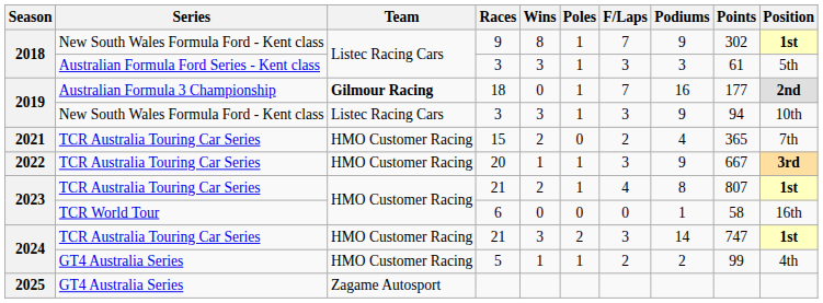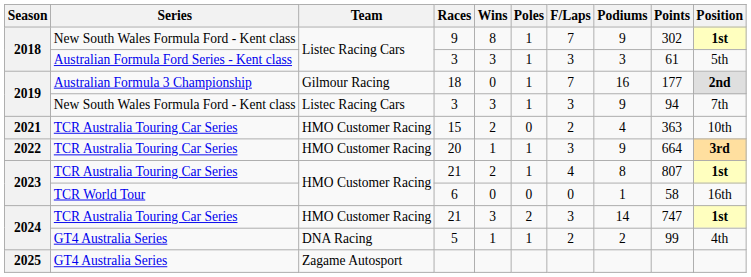 <table class="wikitable" style="font-size: 90%; text-align:center">
 <tr>
 <th>Season</th>
 <th>Series</th>
 <th>Team</th>
 <th>Races</th>
 <th>Wins</th>
 <th>Poles</th>
 <th>F/Laps</th>
 <th>Podiums</th>
 <th>Points</th>
 <th>Position</th>
 </tr>
 <tr>
 <th rowspan=2>2018</th>
 <td align=left>New South Wales Formula Ford - Kent class</td>
 <td rowspan=2 align=left>Listec Racing Cars</td>
 <td>9</td>
 <td>8</td>
 <td>1</td>
 <td>7</td>
 <td>9</td>
 <td>302</td>
 <td style=background:#ffffbf><strong>1st</strong></td>
 </tr>
 <tr>
 <td align=left><a href='#'>Australian Formula Ford Series - Kent class</a></td>
 <td>3</td>
 <td>3</td>
 <td>1</td>
 <td>3</td>
 <td>3</td>
 <td>61</td>
 <td>5th</td>
 </tr>
 <tr>
 <th rowspan=2>2019</th>
 <td align=left><a href='#'>Australian Formula 3 Championship</a></td>
-<td align=left><strong>Gilmour Racing</strong></td>
+<td align=left>Gilmour Racing</td>
 <td>18</td>
 <td>0</td>
 <td>1</td>
 <td>7</td>
 <td>16</td>
 <td>177</td>
 <td style=background:#dfdfdf><strong>2nd</strong></td>
 </tr>
 <tr>
 <td align=left>New South Wales Formula Ford - Kent class</td>
 <td align=left>Listec Racing Cars</td>
 <td>3</td>
 <td>3</td>
 <td>1</td>
 <td>3</td>
 <td>9</td>
 <td>94</td>
-<td>10th</td>
+<td>7th</td>
 </tr>
 <tr>
 <th>2021</th>
 <td align=left><a href='#'>TCR Australia Touring Car Series</a></td>
 <td align=left>HMO Customer Racing</td>
 <td>15</td>
 <td>2</td>
 <td>0</td>
 <td>2</td>
 <td>4</td>
-<td>365</td>
-<td>7th</td>
+<td>363</td>
+<td>10th</td>
 </tr>
 <tr>
 <th>2022</th>
 <td align=left><a href='#'>TCR Australia Touring Car Series</a></td>
 <td align=left>HMO Customer Racing</td>
 <td>20</td>
 <td>1</td>
 <td>1</td>
 <td>3</td>
 <td>9</td>
-<td>667</td>
+<td>664</td>
 <td style=background:#ffdf9f><strong>3rd</strong></td>
 </tr>
 <tr>
 <th rowspan=2>2023</th>
 <td align=left><a href='#'>TCR Australia Touring Car Series</a></td>
 <td rowspan=2 align="left">HMO Customer Racing</td>
 <td>21</td>
 <td>2</td>
 <td>1</td>
 <td>4</td>
 <td>8</td>
 <td>807</td>
 <td style=background:#ffffbf><strong>1st</strong></td>
 </tr>
 <tr>
 <td align="left"><a href='#'>TCR World Tour</a></td>
 <td>6</td>
 <td>0</td>
 <td>0</td>
 <td>0</td>
 <td>1</td>
 <td>58</td>
 <td>16th</td>
 </tr>
 <tr>
 <th rowspan=2>2024</th>
 <td align=left><a href='#'>TCR Australia Touring Car Series</a></td>
 <td align=left>HMO Customer Racing</td>
 <td>21</td>
 <td>3</td>
 <td>2</td>
 <td>3</td>
 <td>14</td>
 <td>747</td>
 <td style=background:#ffffbf><strong>1st</strong></td>
 </tr>
 <tr>
 <td align=left><a href='#'>GT4 Australia Series</a></td>
-<td align=left>HMO Customer Racing</td>
+<td align=left>DNA Racing</td>
 <td>5</td>
 <td>1</td>
 <td>1</td>
 <td>2</td>
 <td>2</td>
 <td>99</td>
 <td>4th</td>
 </tr>
 <tr>
 <th>2025</th>
 <td align=left><a href='#'>GT4 Australia Series</a></td>
 <td align=left>Zagame Autosport</td>
 <td></td>
 <td></td>
 <td></td>
 <td></td>
 <td></td>
 <td></td>
 <td></td>
 </tr>
 </table>
